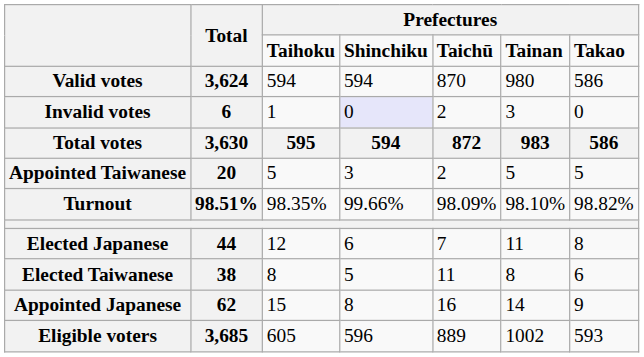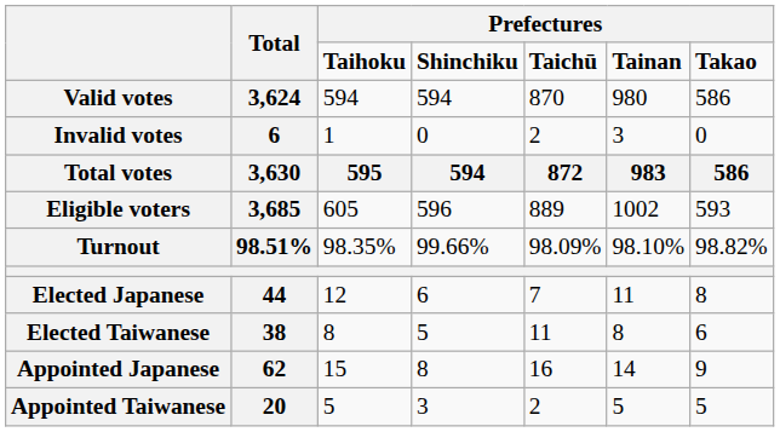 <table class="wikitable">
 <tr>
 <th rowspan="2"></th>
 <th rowspan="2">Total</th>
 <th colspan="5">Prefectures</th>
 </tr>
 <tr>
 <td><strong>Taihoku</strong></td>
 <td><strong>Shinchiku</strong></td>
 <td><strong>Taichū</strong></td>
 <td><strong>Tainan</strong></td>
 <td><strong>Takao</strong></td>
 </tr>
 <tr>
 <th>Valid votes</th>
 <th>3,624</th>
 <td>594</td>
 <td>594</td>
 <td>870</td>
 <td>980</td>
 <td>586</td>
 </tr>
 <tr>
 <th>Invalid votes</th>
 <th>6</th>
 <td>1</td>
-<td style="background: lavender;">0</td>
+<td>0</td>
 <td>2</td>
 <td>3</td>
 <td>0</td>
 </tr>
 <tr>
 <th>Total votes</th>
 <th>3,630</th>
 <th>595</th>
 <th>594</th>
 <th>872</th>
 <th>983</th>
 <th>586</th>
 </tr>
 <tr>
-<th>Appointed Taiwanese</th>
-<th>20</th>
-<td>5</td>
-<td>3</td>
-<td>2</td>
-<td>5</td>
-<td>5</td>
+<th>Eligible voters</th>
+<th>3,685</th>
+<td>605</td>
+<td>596</td>
+<td>889</td>
+<td>1002</td>
+<td>593</td>
 </tr>
 <tr>
 <th>Turnout</th>
 <th>98.51%</th>
 <td>98.35%</td>
 <td>99.66%</td>
 <td>98.09%</td>
 <td>98.10%</td>
 <td>98.82%</td>
 </tr>
 <tr>
 <th colspan="7"></th>
 </tr>
 <tr>
 <th>Elected Japanese</th>
 <th>44</th>
 <td>12</td>
 <td>6</td>
 <td>7</td>
 <td>11</td>
 <td>8</td>
 </tr>
 <tr>
 <th>Elected Taiwanese</th>
 <th>38</th>
 <td>8</td>
 <td>5</td>
 <td>11</td>
 <td>8</td>
 <td>6</td>
 </tr>
 <tr>
 <th>Appointed Japanese</th>
 <th>62</th>
 <td>15</td>
 <td>8</td>
 <td>16</td>
 <td>14</td>
 <td>9</td>
 </tr>
 <tr>
-<th>Eligible voters</th>
-<th>3,685</th>
-<td>605</td>
-<td>596</td>
-<td>889</td>
-<td>1002</td>
-<td>593</td>
+<th>Appointed Taiwanese</th>
+<th>20</th>
+<td>5</td>
+<td>3</td>
+<td>2</td>
+<td>5</td>
+<td>5</td>
 </tr>
 </table>
